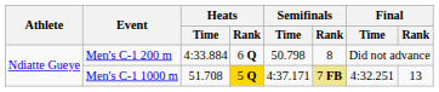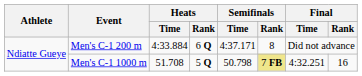 <table class="wikitable" style="font-size:90%">
 <tr>
 <th rowspan="2">Athlete</th>
 <th rowspan="2">Event</th>
 <th colspan=2>Heats</th>
 <th colspan=2>Semifinals</th>
 <th colspan=2>Final</th>
 </tr>
 <tr style="font-size:95%">
 <th>Time</th>
 <th>Rank</th>
 <th>Time</th>
 <th>Rank</th>
 <th>Time</th>
 <th>Rank</th>
 </tr>
 <tr align=center>
 <td align=left rowspan=2><a href='#'>Ndiatte Gueye</a></td>
 <td align=left><a href='#'>Men's C-1 200 m</a></td>
 <td>4:33.884</td>
 <td>6 <strong>Q</strong></td>
-<td>50.798</td>
+<td>4:37.171</td>
 <td>8</td>
 <td colspan=2>Did not advance</td>
 </tr>
 <tr align=center>
 <td align=left><a href='#'>Men's C-1 1000 m</a></td>
 <td>51.708</td>
-<td style="background: gold;">5 <strong>Q</strong></td>
-<td>4:37.171</td>
+<td>5 <strong>Q</strong></td>
+<td>50.798</td>
 <td style="background: khaki;">7 <strong>FB</strong></td>
 <td>4:32.251</td>
-<td>13</td>
+<td>16</td>
 </tr>
 </table>
